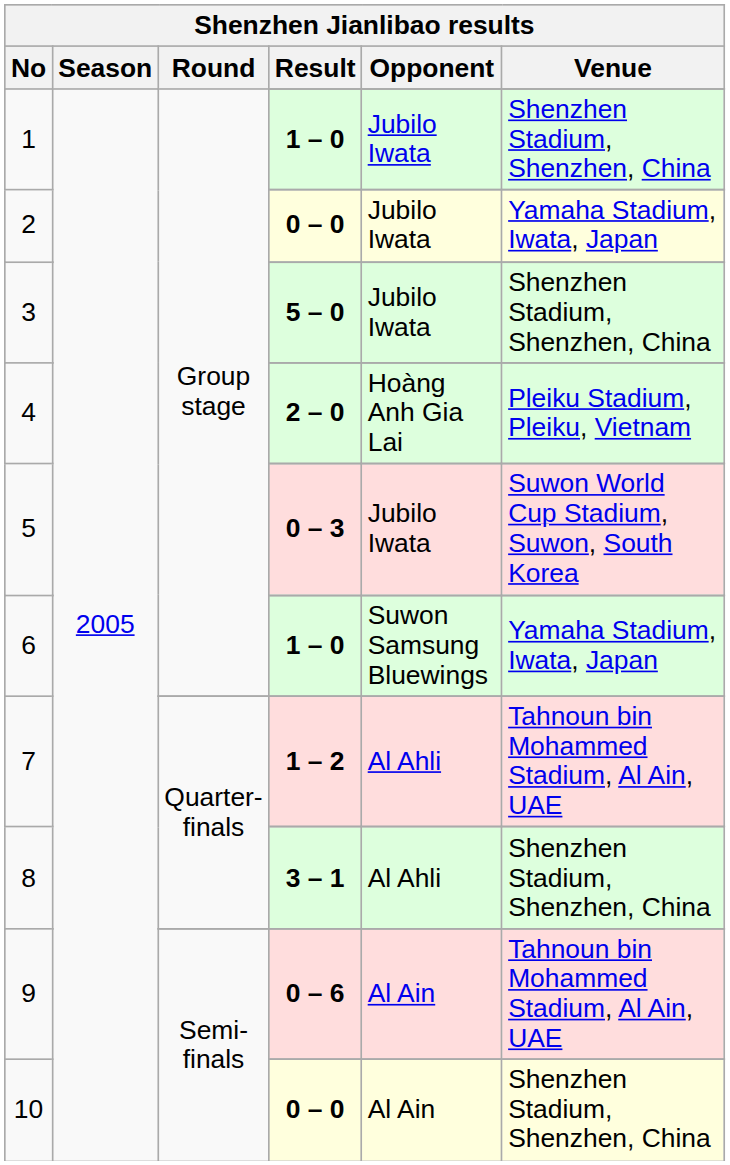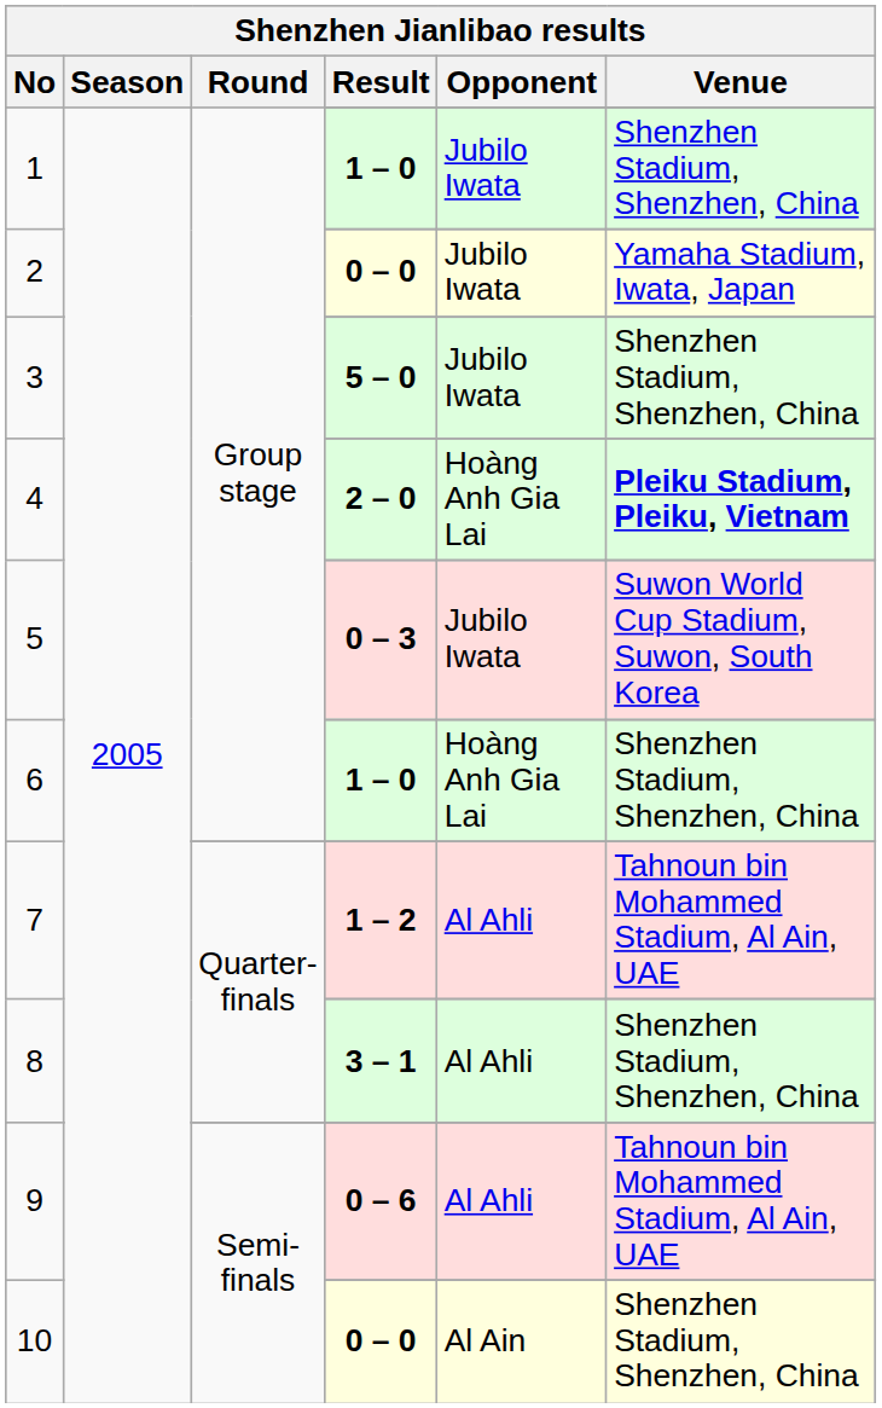 <table width=70% class="wikitable sortable collapsible collapsed" style="text-align:">
 <tr>
 <th colspan=6>Shenzhen Jianlibao results</th>
 </tr>
 <tr>
 <th width=5%>No</th>
 <th width=7%>Season</th>
 <th width=12%>Round</th>
 <th width=8%>Result</th>
 <th width=20%>Opponent</th>
 <th width=40%>Venue</th>
 </tr>
 <tr>
 <td rowspan=2 align=center>1</td>
 <td rowspan=20 align=center><a href='#'>2005</a></td>
 <td rowspan=12 align=center>Group stage</td>
 </tr>
 <tr bgcolor=#ddffdd>
 <td align=center><strong>1 – 0</strong></td>
 <td> <a href='#'>Jubilo Iwata</a></td>
 <td><a href='#'>Shenzhen Stadium</a>, <a href='#'>Shenzhen</a>, <a href='#'>China</a></td>
 </tr>
 <tr>
 <td rowspan=2 align=center>2</td>
 </tr>
 <tr bgcolor=#ffffdd>
 <td align=center><strong>0 – 0</strong></td>
 <td> Jubilo Iwata</td>
 <td><a href='#'>Yamaha Stadium</a>, <a href='#'>Iwata</a>, <a href='#'>Japan</a></td>
 </tr>
 <tr>
 <td rowspan=2 align=center>3</td>
 </tr>
 <tr bgcolor=#ddffdd>
 <td align=center><strong>5 – 0</strong></td>
 <td> Jubilo Iwata</td>
 <td>Shenzhen Stadium, Shenzhen, China</td>
 </tr>
 <tr>
 <td rowspan=2 align=center>4</td>
 </tr>
 <tr bgcolor=#ddffdd>
 <td align=center><strong>2 – 0</strong></td>
 <td> Hoàng Anh Gia Lai</td>
-<td><a href='#'>Pleiku Stadium</a>, <a href='#'>Pleiku</a>, <a href='#'>Vietnam</a></td>
+<td><strong><a href='#'>Pleiku Stadium</a>, <a href='#'>Pleiku</a>, <a href='#'>Vietnam</a></strong></td>
 </tr>
 <tr>
 <td rowspan=2 align=center>5</td>
 </tr>
 <tr bgcolor=#ffdddd>
 <td align=center><strong>0 – 3</strong></td>
 <td> Jubilo Iwata</td>
 <td><a href='#'>Suwon World Cup Stadium</a>, <a href='#'>Suwon</a>, <a href='#'>South Korea</a></td>
 </tr>
 <tr>
 <td rowspan=2 align=center>6</td>
 </tr>
 <tr bgcolor=#ddffdd>
 <td align=center><strong>1 – 0</strong></td>
-<td> Suwon Samsung Bluewings</td>
-<td><a href='#'>Yamaha Stadium</a>, <a href='#'>Iwata</a>, <a href='#'>Japan</a></td>
+<td> Hoàng Anh Gia Lai</td>
+<td>Shenzhen Stadium, Shenzhen, China</td>
 </tr>
 <tr>
 <td rowspan=2 align=center>7</td>
 </tr>
 <tr>
 <td rowspan=3 align=center>Quarter-finals</td>
 <td bgcolor=#ffdddd align=center><strong>1 – 2</strong></td>
 <td bgcolor=#ffdddd> <a href='#'>Al Ahli</a></td>
 <td bgcolor=#ffdddd><a href='#'>Tahnoun bin Mohammed Stadium</a>, <a href='#'>Al Ain</a>, <a href='#'>UAE</a></td>
 </tr>
 <tr>
 <td rowspan=2 align=center>8</td>
 </tr>
 <tr bgcolor=#ddffdd>
 <td align=center><strong>3 – 1</strong></td>
 <td> Al Ahli</td>
 <td>Shenzhen Stadium, Shenzhen, China</td>
 </tr>
 <tr>
 <td rowspan=2 align=center>9</td>
 </tr>
 <tr>
 <td rowspan=3 align=center>Semi-finals</td>
 <td bgcolor=#ffdddd align=center><strong>0 – 6</strong></td>
-<td bgcolor=#ffdddd> <a href='#'>Al Ain</a></td>
+<td bgcolor=#ffdddd> <a href='#'>Al Ahli</a></td>
 <td bgcolor=#ffdddd><a href='#'>Tahnoun bin Mohammed Stadium</a>, <a href='#'>Al Ain</a>, <a href='#'>UAE</a></td>
 </tr>
 <tr>
 <td rowspan=2 align=center>10</td>
 </tr>
 <tr bgcolor=#ffffdd>
 <td align=center><strong>0 – 0</strong></td>
 <td> Al Ain</td>
 <td>Shenzhen Stadium, Shenzhen, China</td>
 </tr>
 </table>
